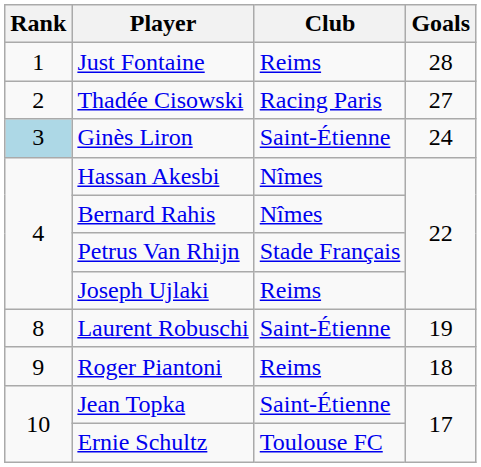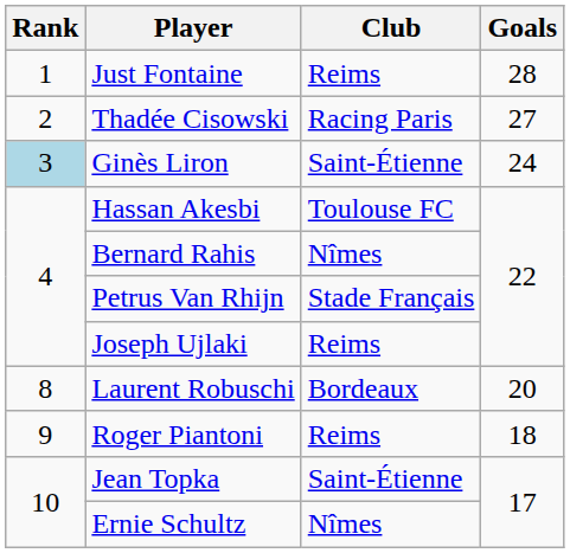 <table class="wikitable" style="text-align:center">
 <tr>
 <th>Rank</th>
 <th>Player</th>
 <th>Club</th>
 <th>Goals</th>
 </tr>
 <tr>
 <td>1</td>
 <td align="left"> <a href='#'>Just Fontaine</a></td>
 <td align="left"><a href='#'>Reims</a></td>
 <td>28</td>
 </tr>
 <tr>
 <td>2</td>
 <td align="left"> <a href='#'>Thadée Cisowski</a></td>
 <td align="left"><a href='#'>Racing Paris</a></td>
 <td>27</td>
 </tr>
 <tr>
 <td style="background: lightblue;">3</td>
 <td align="left"> <a href='#'>Ginès Liron</a></td>
 <td align="left"><a href='#'>Saint-Étienne</a></td>
 <td>24</td>
 </tr>
 <tr>
 <td rowspan="4">4</td>
 <td align="left"> <a href='#'>Hassan Akesbi</a></td>
-<td align="left"><a href='#'>Nîmes</a></td>
+<td align="left"><a href='#'>Toulouse FC</a></td>
 <td rowspan="4">22</td>
 </tr>
 <tr>
 <td align="left"> <a href='#'>Bernard Rahis</a></td>
 <td align="left"><a href='#'>Nîmes</a></td>
 </tr>
 <tr>
 <td align="left"> <a href='#'>Petrus Van Rhijn</a></td>
 <td align="left"><a href='#'>Stade Français</a></td>
 </tr>
 <tr>
 <td align="left">  <a href='#'>Joseph Ujlaki</a></td>
 <td align="left"><a href='#'>Reims</a></td>
 </tr>
 <tr>
 <td>8</td>
 <td align="left"> <a href='#'>Laurent Robuschi</a></td>
-<td align="left"><a href='#'>Saint-Étienne</a></td>
-<td>19</td>
+<td align="left"><a href='#'>Bordeaux</a></td>
+<td>20</td>
 </tr>
 <tr>
 <td>9</td>
 <td align="left"> <a href='#'>Roger Piantoni</a></td>
 <td align="left"><a href='#'>Reims</a></td>
 <td>18</td>
 </tr>
 <tr>
 <td rowspan="2">10</td>
 <td align="left">  <a href='#'>Jean Topka</a></td>
 <td align="left"><a href='#'>Saint-Étienne</a></td>
 <td rowspan="2">17</td>
 </tr>
 <tr>
 <td align="left"> <a href='#'>Ernie Schultz</a></td>
-<td align="left"><a href='#'>Toulouse FC</a></td>
+<td align="left"><a href='#'>Nîmes</a></td>
 </tr>
 </table>
